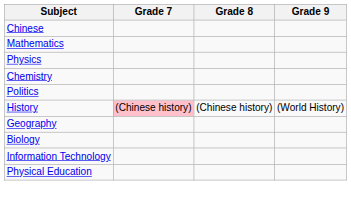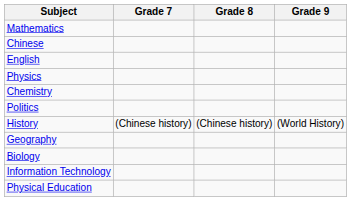 <table class="wikitable">
 <tr>
 <th>Subject</th>
 <th>Grade 7</th>
 <th>Grade 8</th>
 <th>Grade 9</th>
 </tr>
 <tr>
+<td><a href='#'>Mathematics</a></td>
+<td></td>
+<td></td>
+<td></td>
+</tr>
+<tr>
 <td><a href='#'>Chinese</a></td>
 <td></td>
 <td></td>
 <td></td>
 </tr>
 <tr>
-<td><a href='#'>Mathematics</a></td>
+<td><a href='#'>English</a></td>
 <td></td>
 <td></td>
 <td></td>
 </tr>
 <tr>
 <td><a href='#'>Physics</a></td>
 <td></td>
 <td></td>
 <td></td>
 </tr>
 <tr>
 <td><a href='#'>Chemistry</a></td>
 <td></td>
 <td></td>
 <td></td>
 </tr>
 <tr>
 <td><a href='#'>Politics</a></td>
 <td></td>
 <td></td>
 <td></td>
 </tr>
 <tr>
 <td><a href='#'>History</a></td>
-<td style="background: pink;"> (Chinese history)</td>
+<td> (Chinese history)</td>
 <td> (Chinese history)</td>
 <td> (World History)</td>
 </tr>
 <tr>
 <td><a href='#'>Geography</a></td>
 <td></td>
 <td></td>
 <td></td>
 </tr>
 <tr>
 <td><a href='#'>Biology</a></td>
 <td></td>
 <td></td>
 <td></td>
 </tr>
 <tr>
 <td><a href='#'>Information Technology</a></td>
 <td></td>
 <td></td>
 <td></td>
 </tr>
 <tr>
 <td><a href='#'>Physical Education</a></td>
 <td></td>
 <td></td>
 <td></td>
 </tr>
 </table>
